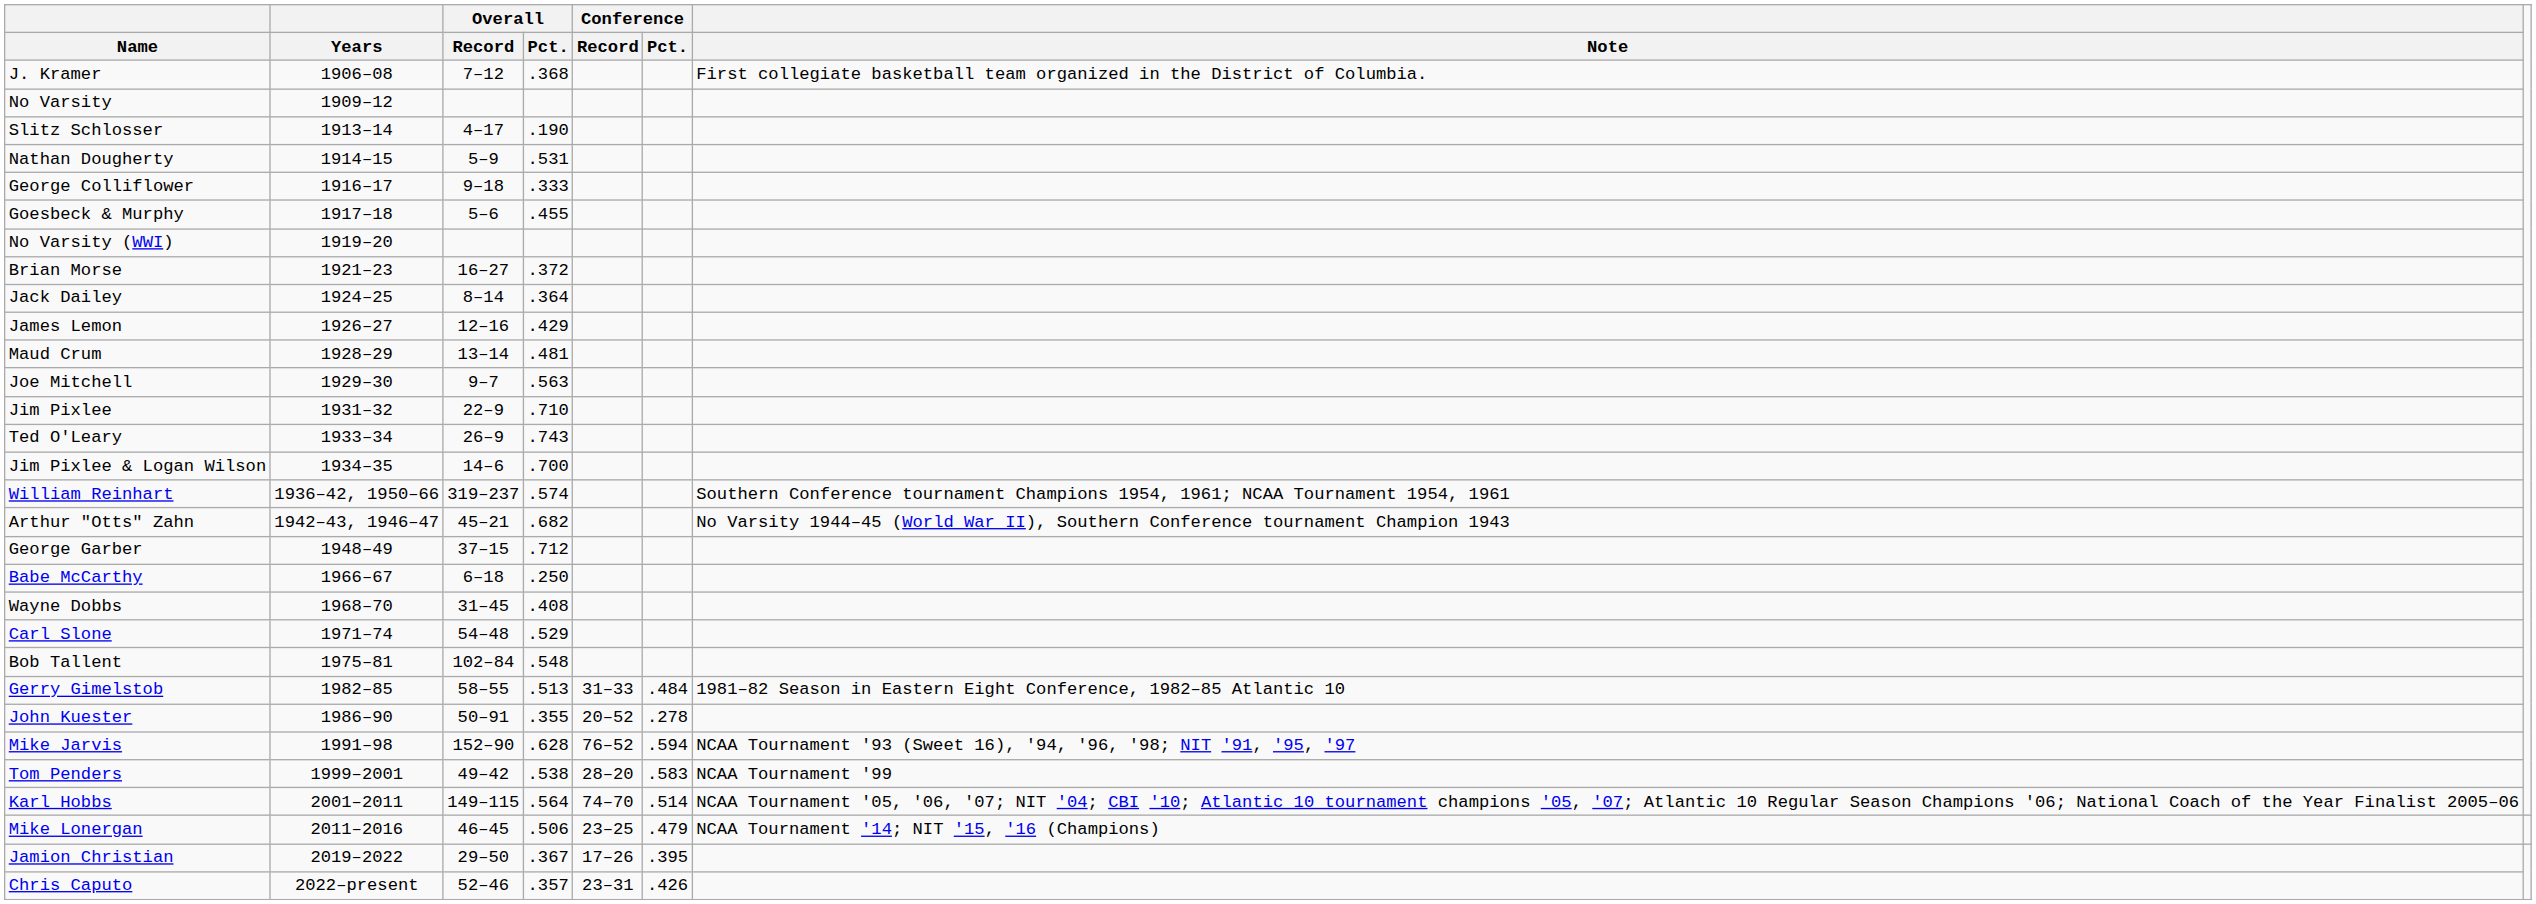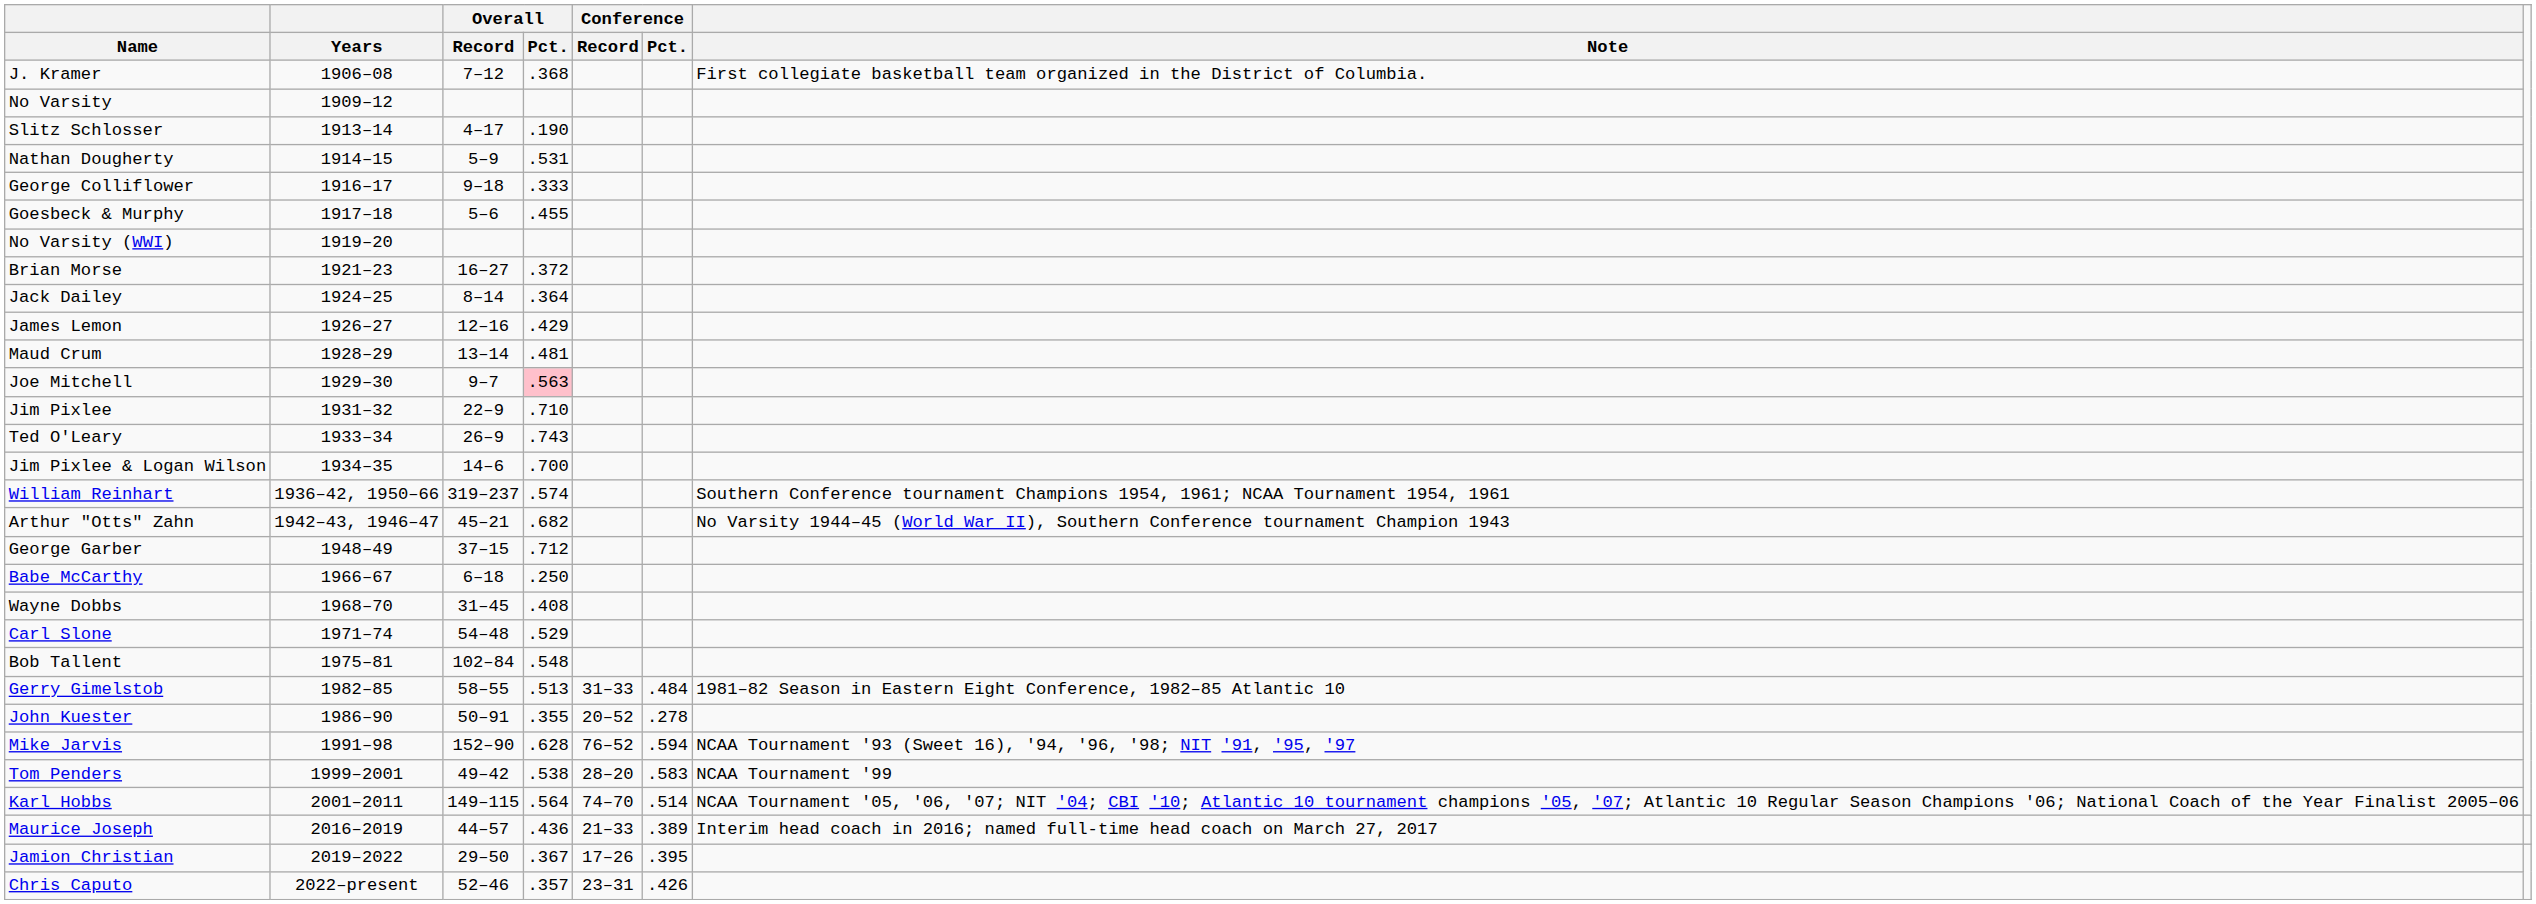 <table class="wikitable">
 <tr>
 <th></th>
 <th></th>
 <th colspan="2">Overall</th>
 <th colspan="2">Conference</th>
 <th></th>
 </tr>
 <tr>
 <th>Name</th>
 <th>Years</th>
 <th>Record</th>
 <th>Pct.</th>
 <th>Record</th>
 <th>Pct.</th>
 <th>Note</th>
 </tr>
 <tr>
 <td>J. Kramer</td>
 <td style="text-align:center;">1906–08</td>
 <td style="text-align:center;">7–12</td>
 <td style="text-align:center;">.368</td>
 <td></td>
 <td></td>
 <td>First collegiate basketball team organized in the District of Columbia.</td>
 </tr>
 <tr>
 <td>No Varsity</td>
 <td style="text-align:center;">1909–12</td>
 <td></td>
 <td></td>
 <td></td>
 <td></td>
 <td></td>
 </tr>
 <tr>
 <td>Slitz Schlosser</td>
 <td style="text-align:center;">1913–14</td>
 <td style="text-align:center;">4–17</td>
 <td style="text-align:center;">.190</td>
 <td></td>
 <td></td>
 <td></td>
 </tr>
 <tr>
 <td>Nathan Dougherty</td>
 <td style="text-align:center;">1914–15</td>
 <td style="text-align:center;">5–9</td>
 <td style="text-align:center;">.531</td>
 <td></td>
 <td></td>
 <td></td>
 </tr>
 <tr>
 <td>George Colliflower</td>
 <td style="text-align:center;">1916–17</td>
 <td style="text-align:center;">9–18</td>
 <td style="text-align:center;">.333</td>
 <td></td>
 <td></td>
 <td></td>
 </tr>
 <tr>
 <td>Goesbeck & Murphy</td>
 <td style="text-align:center;">1917–18</td>
 <td style="text-align:center;">5–6</td>
 <td style="text-align:center;">.455</td>
 <td></td>
 <td></td>
 <td></td>
 </tr>
 <tr>
 <td>No Varsity (<a href='#'>WWI</a>)</td>
 <td style="text-align:center;">1919–20</td>
 <td></td>
 <td></td>
 <td></td>
 <td></td>
 <td></td>
 </tr>
 <tr>
 <td>Brian Morse</td>
 <td style="text-align:center;">1921–23</td>
 <td style="text-align:center;">16–27</td>
 <td style="text-align:center;">.372</td>
 <td></td>
 <td></td>
 <td></td>
 </tr>
 <tr>
 <td>Jack Dailey</td>
 <td style="text-align:center;">1924–25</td>
 <td style="text-align:center;">8–14</td>
 <td style="text-align:center;">.364</td>
 <td></td>
 <td></td>
 <td></td>
 </tr>
 <tr>
 <td>James Lemon</td>
 <td style="text-align:center;">1926–27</td>
 <td style="text-align:center;">12–16</td>
 <td style="text-align:center;">.429</td>
 <td></td>
 <td></td>
 <td></td>
 </tr>
 <tr>
 <td>Maud Crum</td>
 <td style="text-align:center;">1928–29</td>
 <td style="text-align:center;">13–14</td>
 <td style="text-align:center;">.481</td>
 <td></td>
 <td></td>
 <td></td>
 </tr>
 <tr>
 <td>Joe Mitchell</td>
 <td style="text-align:center;">1929–30</td>
 <td style="text-align:center;">9–7</td>
-<td style="text-align:center;">.563</td>
+<td style="background: pink; text-align:center;">.563</td>
 <td></td>
 <td></td>
 <td></td>
 </tr>
 <tr>
 <td>Jim Pixlee</td>
 <td style="text-align:center;">1931–32</td>
 <td style="text-align:center;">22–9</td>
 <td style="text-align:center;">.710</td>
 <td></td>
 <td></td>
 <td></td>
 </tr>
 <tr>
 <td>Ted O'Leary</td>
 <td style="text-align:center;">1933–34</td>
 <td style="text-align:center;">26–9</td>
 <td style="text-align:center;">.743</td>
 <td></td>
 <td></td>
 <td></td>
 </tr>
 <tr>
 <td>Jim Pixlee & Logan Wilson</td>
 <td style="text-align:center;">1934–35</td>
 <td style="text-align:center;">14–6</td>
 <td style="text-align:center;">.700</td>
 <td></td>
 <td></td>
 <td></td>
 </tr>
 <tr>
 <td><a href='#'>William Reinhart</a></td>
 <td style="text-align:center;">1936–42, 1950–66</td>
 <td style="text-align:center;">319–237</td>
 <td style="text-align:center;">.574</td>
 <td></td>
 <td></td>
 <td>Southern Conference tournament Champions 1954, 1961; NCAA Tournament 1954, 1961</td>
 </tr>
 <tr>
 <td>Arthur "Otts" Zahn</td>
 <td style="text-align:center;">1942–43, 1946–47</td>
 <td style="text-align:center;">45–21</td>
 <td style="text-align:center;">.682</td>
 <td></td>
 <td></td>
 <td>No Varsity 1944–45 (<a href='#'>World War II</a>), Southern Conference tournament Champion 1943</td>
 </tr>
 <tr>
 <td>George Garber</td>
 <td style="text-align:center;">1948–49</td>
 <td style="text-align:center;">37–15</td>
 <td style="text-align:center;">.712</td>
 <td></td>
 <td></td>
 <td></td>
 </tr>
 <tr>
 <td><a href='#'>Babe McCarthy</a></td>
 <td style="text-align:center;">1966–67</td>
 <td style="text-align:center;">6–18</td>
 <td style="text-align:center;">.250</td>
 <td></td>
 <td></td>
 <td></td>
 </tr>
 <tr>
 <td>Wayne Dobbs</td>
 <td style="text-align:center;">1968–70</td>
 <td style="text-align:center;">31–45</td>
 <td style="text-align:center;">.408</td>
 <td></td>
 <td></td>
 <td></td>
 </tr>
 <tr>
 <td><a href='#'>Carl Slone</a></td>
 <td style="text-align:center;">1971–74</td>
 <td style="text-align:center;">54–48</td>
 <td style="text-align:center;">.529</td>
 <td></td>
 <td></td>
 <td></td>
 </tr>
 <tr>
 <td>Bob Tallent</td>
 <td style="text-align:center;">1975–81</td>
 <td style="text-align:center;">102–84</td>
 <td style="text-align:center;">.548</td>
 <td></td>
 <td></td>
 <td></td>
 </tr>
 <tr>
 <td><a href='#'>Gerry Gimelstob</a></td>
 <td style="text-align:center;">1982–85</td>
 <td style="text-align:center;">58–55</td>
 <td style="text-align:center;">.513</td>
 <td style="text-align:center;">31–33</td>
 <td style="text-align:center;">.484</td>
 <td>1981–82 Season in Eastern Eight Conference, 1982–85 Atlantic 10</td>
 </tr>
 <tr>
 <td><a href='#'>John Kuester</a></td>
 <td style="text-align:center;">1986–90</td>
 <td style="text-align:center;">50–91</td>
 <td style="text-align:center;">.355</td>
 <td style="text-align:center;">20–52</td>
 <td style="text-align:center;">.278</td>
 <td></td>
 </tr>
 <tr>
 <td><a href='#'>Mike Jarvis</a></td>
 <td style="text-align:center;">1991–98</td>
 <td style="text-align:center;">152–90</td>
 <td style="text-align:center;">.628</td>
 <td style="text-align:center;">76–52</td>
 <td style="text-align:center;">.594</td>
 <td>NCAA Tournament '93 (Sweet 16), '94, '96, '98; <a href='#'>NIT</a> <a href='#'>'91</a>, <a href='#'>'95</a>, <a href='#'>'97</a></td>
 </tr>
 <tr>
 <td><a href='#'>Tom Penders</a></td>
 <td style="text-align:center;">1999–2001</td>
 <td style="text-align:center;">49–42</td>
 <td style="text-align:center;">.538</td>
 <td style="text-align:center;">28–20</td>
 <td style="text-align:center;">.583</td>
 <td>NCAA Tournament '99</td>
 </tr>
 <tr>
 <td><a href='#'>Karl Hobbs</a></td>
 <td style="text-align:center;">2001–2011</td>
 <td style="text-align:center;">149–115</td>
 <td style="text-align:center;">.564</td>
 <td style="text-align:center;">74–70</td>
 <td style="text-align:center;">.514</td>
 <td>NCAA Tournament '05, '06, '07; NIT <a href='#'>'04</a>; <a href='#'>CBI</a> <a href='#'>'10</a>; <a href='#'>Atlantic 10 tournament</a> champions <a href='#'>'05</a>, <a href='#'>'07</a>; Atlantic 10 Regular Season Champions '06; National Coach of the Year Finalist 2005–06</td>
 </tr>
 <tr>
-<td><a href='#'>Mike Lonergan</a></td>
-<td style="text-align:center;">2011–2016</td>
-<td style="text-align:center;">46–45</td>
-<td style="text-align:center;">.506</td>
-<td style="text-align:center;">23–25</td>
-<td style="text-align:center;">.479</td>
-<td>NCAA Tournament <a href='#'>'14</a>; NIT <a href='#'>'15</a>, <a href='#'>'16</a> (Champions)</td>
+<td><a href='#'>Maurice Joseph</a></td>
+<td style="text-align:center;">2016–2019</td>
+<td style="text-align:center;">44–57</td>
+<td style="text-align:center;">.436</td>
+<td style="text-align:center;">21–33</td>
+<td style="text-align:center;">.389</td>
+<td>Interim head coach in 2016; named full-time head coach on March 27, 2017</td>
 <td></td>
 </tr>
 <tr>
 <td><a href='#'>Jamion Christian</a></td>
 <td style="text-align:center;">2019–2022</td>
 <td style="text-align:center;">29–50</td>
 <td style="text-align:center;">.367</td>
 <td style="text-align:center;">17–26</td>
 <td style="text-align:center;">.395</td>
 <td></td>
 </tr>
 <tr>
 <td><a href='#'>Chris Caputo</a></td>
 <td style="text-align:center;">2022–present</td>
 <td style="text-align:center;">52–46</td>
 <td style="text-align:center;">.357</td>
 <td style="text-align:center;">23–31</td>
 <td style="text-align:center;">.426</td>
 <td></td>
 </tr>
 </table>
